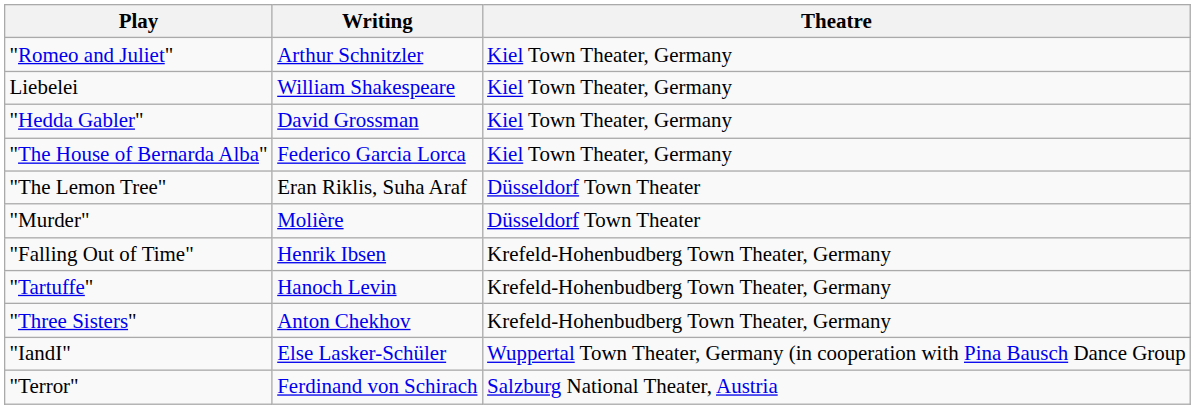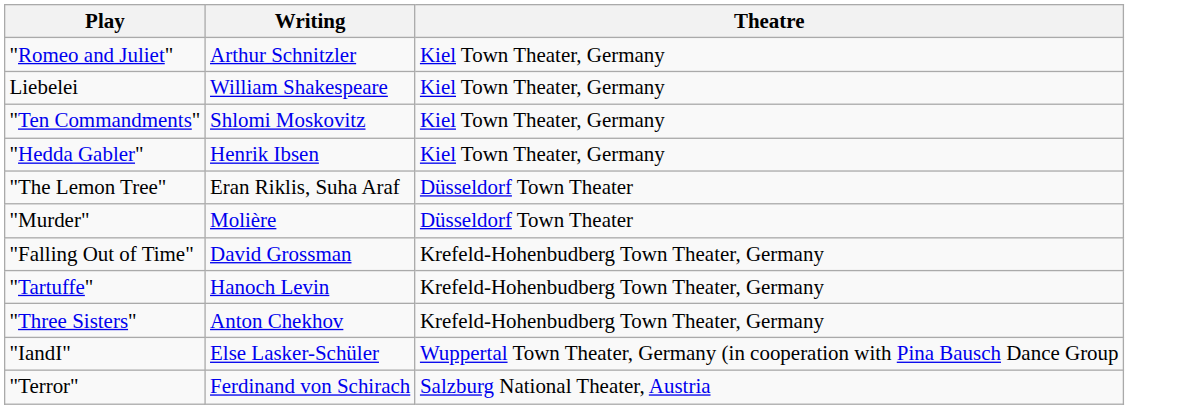 <table class="wikitable">
 <tr>
 <th>Play</th>
 <th>Writing</th>
 <th>Theatre</th>
 </tr>
 <tr>
 <td>"<a href='#'>Romeo and Juliet</a>"</td>
 <td><a href='#'>Arthur Schnitzler</a></td>
 <td><a href='#'>Kiel</a> Town Theater, Germany</td>
 </tr>
 <tr>
 <td>Liebelei</td>
 <td><a href='#'>William Shakespeare</a></td>
 <td><a href='#'>Kiel</a> Town Theater, Germany</td>
 </tr>
 <tr>
-<td>"<a href='#'>Hedda Gabler</a>"</td>
-<td><a href='#'>David Grossman</a></td>
+<td>"<a href='#'>Ten Commandments</a>"</td>
+<td><a href='#'>Shlomi Moskovitz</a></td>
 <td><a href='#'>Kiel</a> Town Theater, Germany</td>
 </tr>
 <tr>
-<td>"<a href='#'>The House of Bernarda Alba</a>"</td>
-<td><a href='#'>Federico Garcia Lorca</a></td>
+<td>"<a href='#'>Hedda Gabler</a>"</td>
+<td><a href='#'>Henrik Ibsen</a></td>
 <td><a href='#'>Kiel</a> Town Theater, Germany</td>
 </tr>
 <tr>
 <td>"The Lemon Tree"</td>
 <td>Eran Riklis, Suha Araf</td>
 <td><a href='#'>Düsseldorf</a> Town Theater</td>
 </tr>
 <tr>
 <td>"Murder"</td>
 <td><a href='#'>Molière</a></td>
 <td><a href='#'>Düsseldorf</a> Town Theater</td>
 </tr>
 <tr>
 <td>"Falling Out of Time"</td>
-<td><a href='#'>Henrik Ibsen</a></td>
+<td><a href='#'>David Grossman</a></td>
 <td>Krefeld-Hohenbudberg Town Theater, Germany</td>
 </tr>
 <tr>
 <td>"<a href='#'>Tartuffe</a>"</td>
 <td><a href='#'>Hanoch Levin</a></td>
 <td>Krefeld-Hohenbudberg Town Theater, Germany</td>
 </tr>
 <tr>
 <td>"<a href='#'>Three Sisters</a>"</td>
 <td><a href='#'>Anton Chekhov</a></td>
 <td>Krefeld-Hohenbudberg Town Theater, Germany</td>
 </tr>
 <tr>
 <td>"IandI"</td>
 <td><a href='#'>Else Lasker-Schüler</a></td>
 <td><a href='#'>Wuppertal</a> Town Theater, Germany (in cooperation with <a href='#'>Pina Bausch</a> Dance Group</td>
 </tr>
 <tr>
 <td>"Terror"</td>
 <td><a href='#'>Ferdinand von Schirach</a></td>
 <td><a href='#'>Salzburg</a> National Theater, <a href='#'>Austria</a></td>
 </tr>
 </table>
